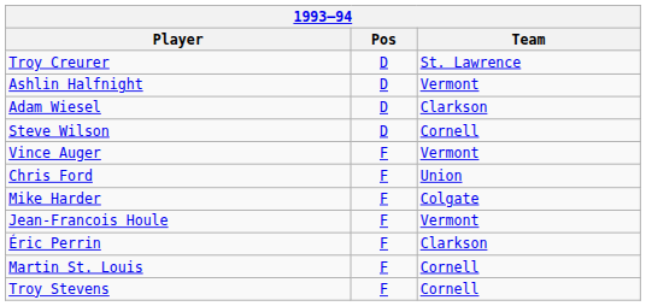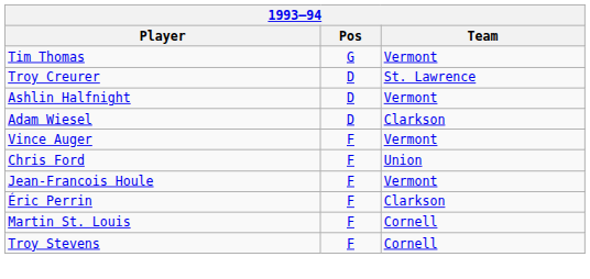 <table class="wikitable" width=95%>
 <tr>
 <th colspan=3><a href='#'>1993–94</a></th>
 </tr>
 <tr>
 <th>Player</th>
 <th>Pos</th>
 <th>Team</th>
+</tr>
+<tr>
+<td><a href='#'>Tim Thomas</a></td>
+<td align=center><a href='#'>G</a></td>
+<td><a href='#'>Vermont</a></td>
 </tr>
 <tr>
 <td><a href='#'>Troy Creurer</a></td>
 <td align=center><a href='#'>D</a></td>
 <td><a href='#'>St. Lawrence</a></td>
 </tr>
 <tr>
 <td><a href='#'>Ashlin Halfnight</a></td>
 <td align=center><a href='#'>D</a></td>
 <td><a href='#'>Vermont</a></td>
 </tr>
 <tr>
 <td><a href='#'>Adam Wiesel</a></td>
 <td align=center><a href='#'>D</a></td>
 <td><a href='#'>Clarkson</a></td>
 </tr>
 <tr>
-<td><a href='#'>Steve Wilson</a></td>
-<td align=center><a href='#'>D</a></td>
-<td><a href='#'>Cornell</a></td>
-</tr>
-<tr>
 <td><a href='#'>Vince Auger</a></td>
 <td align=center><a href='#'>F</a></td>
 <td><a href='#'>Vermont</a></td>
 </tr>
 <tr>
 <td><a href='#'>Chris Ford</a></td>
 <td align=center><a href='#'>F</a></td>
 <td><a href='#'>Union</a></td>
-</tr>
-<tr>
-<td><a href='#'>Mike Harder</a></td>
-<td align=center><a href='#'>F</a></td>
-<td><a href='#'>Colgate</a></td>
 </tr>
 <tr>
 <td><a href='#'>Jean-Francois Houle</a></td>
 <td align=center><a href='#'>F</a></td>
 <td><a href='#'>Vermont</a></td>
 </tr>
 <tr>
 <td><a href='#'>Éric Perrin</a></td>
 <td align=center><a href='#'>F</a></td>
 <td><a href='#'>Clarkson</a></td>
 </tr>
 <tr>
 <td><a href='#'>Martin St. Louis</a></td>
 <td align=center><a href='#'>F</a></td>
 <td><a href='#'>Cornell</a></td>
 </tr>
 <tr>
 <td><a href='#'>Troy Stevens</a></td>
 <td align=center><a href='#'>F</a></td>
 <td><a href='#'>Cornell</a></td>
 </tr>
 </table>
